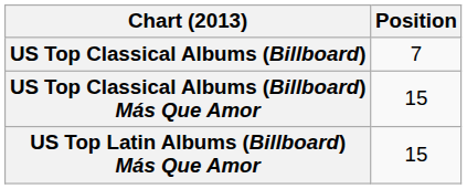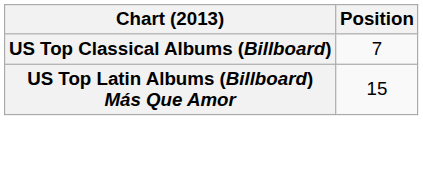 <table class="wikitable sortable plainrowheaders" style="text-align:center">
 <tr>
 <th>Chart (2013)</th>
 <th>Position</th>
 </tr>
 <tr>
 <th scope="row">US Top Classical Albums (<em>Billboard</em>)</th>
 <td>7</td>
 </tr>
 <tr>
-<th scope="row">US Top Classical Albums (<em>Billboard</em>)<br><em>Más Que Amor</em></th>
-<td>15</td>
-</tr>
-<tr>
 <th scope="row">US Top Latin Albums (<em>Billboard</em>)<br><em>Más Que Amor</em></th>
 <td>15</td>
 </tr>
 </table>
